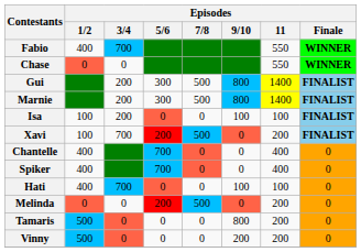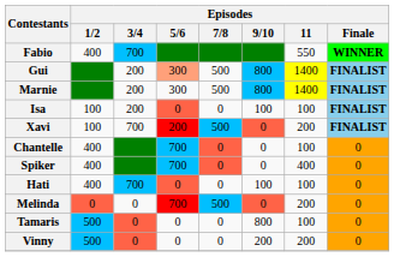 <table class="wikitable" style="text-align:center"; white-space:nowrap">
 <tr>
 <th rowspan=2>Contestants</th>
 <th colspan="7">Episodes</th>
 </tr>
 <tr>
 <th width=50px>1/2</th>
 <th width=50px>3/4</th>
 <th width=50px>5/6</th>
 <th width=50px>7/8</th>
 <th width=50px>9/10</th>
 <th width=50px>11</th>
 <th wisth=50px>Finale</th>
 </tr>
 <tr>
 <th>Fabio</th>
 <td>400</td>
 <td style="background:deepskyblue">700</td>
 <td style="background:green"></td>
 <td style="background:green"></td>
 <td style="background:green"></td>
 <td>550</td>
 <td style="background:lime"><strong>WINNER</strong></td>
 </tr>
 <tr>
-<th>Chase</th>
-<td style="background:tomato">0</td>
-<td>0</td>
-<td style="background:green"></td>
-<td style="background:green"></td>
-<td style="background:green"></td>
-<td>550</td>
-<td style="background:lime"><strong>WINNER</strong></td>
-</tr>
-<tr>
 <th>Gui</th>
 <td style="background:green"></td>
 <td>200</td>
-<td>300</td>
+<td style="background: lightsalmon;">300</td>
 <td>500</td>
 <td style="background:deepskyblue">800</td>
 <td style="background:yellow">1400</td>
 <td style="background:skyblue"><strong>FINALIST</strong></td>
 </tr>
 <tr>
 <th>Marnie</th>
 <td style="background:green"></td>
 <td>200</td>
 <td>300</td>
 <td>500</td>
 <td style="background:deepskyblue">800</td>
 <td style="background:yellow">1400</td>
 <td style="background:skyblue"><strong>FINALIST</strong></td>
 </tr>
 <tr>
 <th>Isa</th>
 <td>100</td>
 <td>200</td>
 <td style="background:tomato">0</td>
 <td>0</td>
 <td>100</td>
 <td>100</td>
 <td style="background:skyblue"><strong>FINALIST</strong></td>
 </tr>
 <tr>
 <th>Xavi</th>
 <td>100</td>
 <td>700</td>
 <td style="background:red">200</td>
 <td style="background:deepskyblue">500</td>
 <td style="background:tomato">0</td>
 <td>200</td>
 <td style="background:skyblue"><strong>FINALIST</strong></td>
 </tr>
 <tr>
 <th>Chantelle</th>
 <td>400</td>
 <td style="background:green"></td>
 <td style="background:deepskyblue">700</td>
 <td style="background:tomato">0</td>
 <td>0</td>
-<td>400</td>
+<td>100</td>
 <td style="background:orange">0</td>
 </tr>
 <tr>
 <th>Spiker</th>
 <td>400</td>
 <td style="background:green"></td>
 <td style="background:deepskyblue">700</td>
 <td style="background:tomato">0</td>
 <td>0</td>
 <td>400</td>
 <td style="background:orange">0</td>
 </tr>
 <tr>
 <th>Hati</th>
 <td>400</td>
 <td style="background:deepskyblue">700</td>
 <td style="background:tomato">0</td>
 <td>0</td>
 <td>100</td>
 <td>100</td>
 <td style="background:orange">0</td>
 </tr>
 <tr>
 <th>Melinda</th>
 <td style="background:tomato">0</td>
 <td>0</td>
-<td style="background:red">200</td>
+<td style="background:red">700</td>
 <td style="background:deepskyblue">500</td>
 <td style="background:tomato">0</td>
 <td>200</td>
 <td style="background:orange">0</td>
 </tr>
 <tr>
 <th>Tamaris</th>
 <td style="background:deepskyblue">500</td>
 <td style="background:tomato">0</td>
 <td>0</td>
 <td>0</td>
 <td>800</td>
-<td>200</td>
+<td>100</td>
 <td style="background:orange">0</td>
 </tr>
 <tr>
 <th>Vinny</th>
 <td style="background:deepskyblue">500</td>
 <td style="background:tomato">0</td>
 <td>0</td>
 <td>0</td>
 <td>200</td>
 <td>200</td>
 <td style="background:orange">0</td>
 </tr>
 <tr>
 </tr>
 </table>
